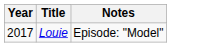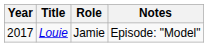 <table class="wikitable sortable">
 <tr>
 <th>Year</th>
 <th>Title</th>
+<th>Role</th>
 <th>Notes</th>
 </tr>
 <tr>
 <td>2017</td>
 <td><a href='#'><em>Louie</em></a></td>
+<td>Jamie</td>
 <td>Episode: "Model"</td>
 </tr>
 </table>
